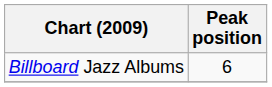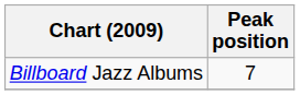 <table class="wikitable">
 <tr>
 <th>Chart (2009)</th>
 <th>Peak<br>position</th>
 </tr>
 <tr>
 <td><em><a href='#'>Billboard</a></em> Jazz Albums</td>
-<td align="center">6</td>
+<td align="center">7</td>
 </tr>
 <tr>
 </tr>
 </table>
